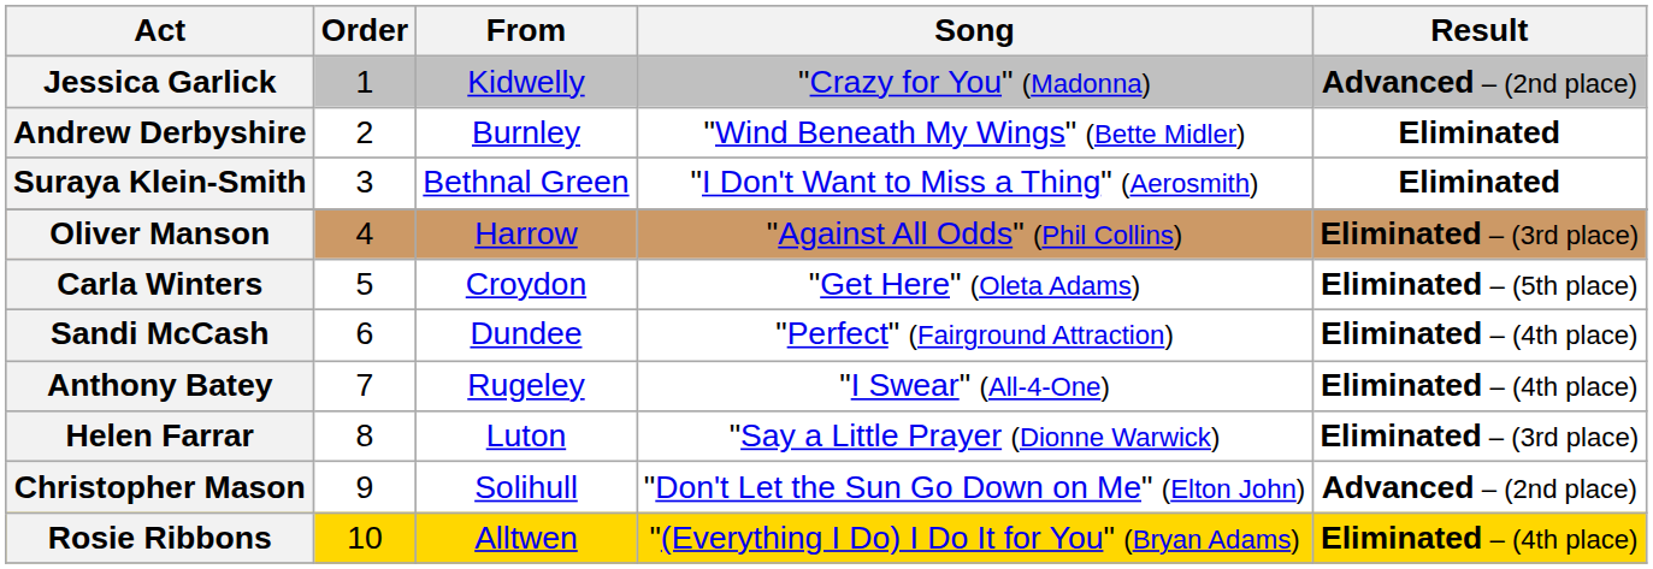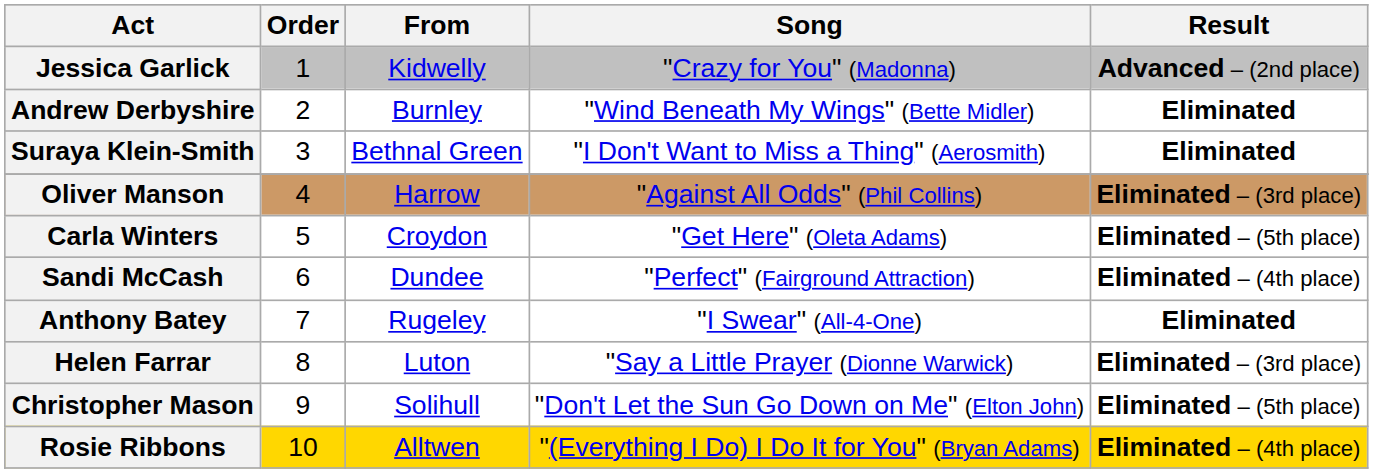 <table class="wikitable plainrowheaders" style="text-align:center;">
 <tr>
 <th scope="col">Act</th>
 <th scope="col">Order</th>
 <th scope="col">From</th>
 <th scope="col">Song</th>
 <th scope="col">Result</th>
 </tr>
 <tr style="background:silver;">
 <th scope="row">Jessica Garlick</th>
 <td>1</td>
 <td><a href='#'>Kidwelly</a></td>
 <td>"<a href='#'>Crazy for You</a>"   <small>(<a href='#'>Madonna</a>)</small></td>
 <td><strong>Advanced</strong><small> – (2nd place)</small></td>
 </tr>
 <tr style="background:white;">
 <th scope="row">Andrew Derbyshire</th>
 <td>2</td>
 <td><a href='#'>Burnley</a></td>
 <td>"<a href='#'>Wind Beneath My Wings</a>"  <small>(<a href='#'>Bette Midler</a>)</small></td>
 <td><strong>Eliminated</strong></td>
 </tr>
 <tr style="background:white;">
 <th scope="row">Suraya Klein-Smith</th>
 <td>3</td>
 <td><a href='#'>Bethnal Green</a></td>
 <td>"<a href='#'>I Don't Want to Miss a Thing</a>"  <small>(<a href='#'>Aerosmith</a>)</small></td>
 <td><strong>Eliminated</strong></td>
 </tr>
 <tr>
 </tr>
 <tr style="background:#c96;">
 <th scope="row">Oliver Manson</th>
 <td>4</td>
 <td><a href='#'>Harrow</a></td>
 <td>"<a href='#'>Against All Odds</a>"   <small>(<a href='#'>Phil Collins</a>)</small></td>
 <td><strong>Eliminated</strong><small> – (3rd place)</small></td>
 </tr>
 <tr style="background:white;">
 <th scope="row">Carla Winters</th>
 <td>5</td>
 <td><a href='#'>Croydon</a></td>
 <td>"<a href='#'>Get Here</a>"  <small>(<a href='#'>Oleta Adams</a>)</small></td>
 <td><strong>Eliminated</strong><small> – (5th place)</small></td>
 </tr>
 <tr style="background:white;">
 <th scope="row">Sandi McCash</th>
 <td>6</td>
 <td><a href='#'>Dundee</a></td>
 <td>"<a href='#'>Perfect</a>"  <small>(<a href='#'>Fairground Attraction</a>)</small></td>
 <td><strong>Eliminated</strong><small> – (4th place)</small></td>
 </tr>
 <tr style="background:white">
 <th scope="row">Anthony Batey</th>
 <td>7</td>
 <td><a href='#'>Rugeley</a></td>
 <td>"<a href='#'>I Swear</a>"  <small>(<a href='#'>All-4-One</a>)</small></td>
-<td><strong>Eliminated</strong><small> – (4th place)</small></td>
+<td><strong>Eliminated</strong></td>
 </tr>
 <tr style="background:white;">
 <th scope="row">Helen Farrar</th>
 <td>8</td>
 <td><a href='#'>Luton</a></td>
 <td>"<a href='#'>Say a Little Prayer</a>  <small>(<a href='#'>Dionne Warwick</a>)</small></td>
 <td><strong>Eliminated</strong><small> – (3rd place)</small></td>
 </tr>
 <tr style="background:white;">
 <th scope="row">Christopher Mason</th>
 <td>9</td>
 <td><a href='#'>Solihull</a></td>
 <td>"<a href='#'>Don't Let the Sun Go Down on Me</a>"  <small>(<a href='#'>Elton John</a>)</small></td>
-<td><strong>Advanced</strong><small> – (2nd place)</small></td>
+<td><strong>Eliminated</strong><small> – (5th place)</small></td>
 </tr>
 <tr style="background:gold;">
 <th scope="row">Rosie Ribbons</th>
 <td>10</td>
 <td><a href='#'>Alltwen</a></td>
 <td>"<a href='#'>(Everything I Do) I Do It for You</a>"  <small>(<a href='#'>Bryan Adams</a>)</small></td>
 <td><strong>Eliminated</strong><small> – (4th place)</small></td>
 </tr>
 </table>
